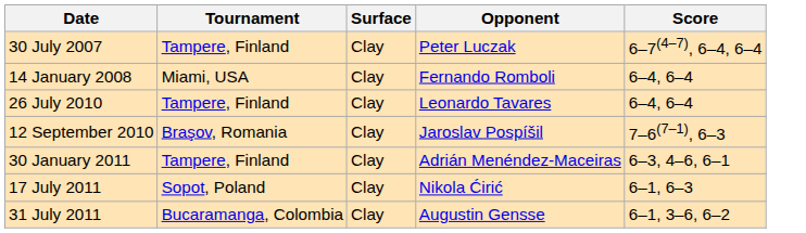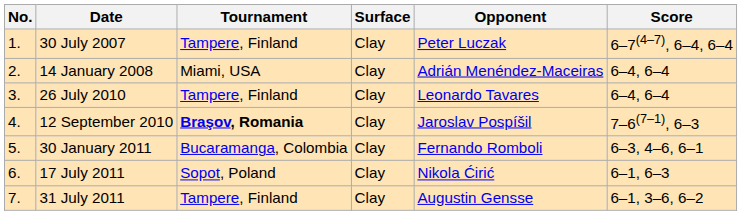 <table class="sortable wikitable" style=font-size:97%>
 <tr>
+<th>No.</th>
 <th>Date</th>
 <th>Tournament</th>
 <th>Surface</th>
 <th>Opponent</th>
 <th>Score</th>
 </tr>
 <tr style="background:moccasin;">
+<td>1.</td>
 <td>30 July 2007</td>
 <td><a href='#'>Tampere</a>, Finland</td>
 <td>Clay</td>
 <td> <a href='#'>Peter Luczak</a></td>
 <td>6–7<sup>(4–7)</sup>, 6–4, 6–4</td>
 </tr>
 <tr style="background:moccasin;">
+<td>2.</td>
 <td>14 January 2008</td>
 <td>Miami, USA</td>
 <td>Clay</td>
-<td> <a href='#'>Fernando Romboli</a></td>
+<td> <a href='#'>Adrián Menéndez-Maceiras</a></td>
 <td>6–4, 6–4</td>
 </tr>
 <tr style="background:moccasin;">
+<td>3.</td>
 <td>26 July 2010</td>
 <td><a href='#'>Tampere</a>, Finland</td>
 <td>Clay</td>
 <td> <a href='#'>Leonardo Tavares</a></td>
 <td>6–4, 6–4</td>
 </tr>
 <tr style="background:moccasin;">
+<td>4.</td>
 <td>12 September 2010</td>
-<td><a href='#'>Braşov</a>, Romania</td>
+<td><strong><a href='#'>Braşov</a>, Romania</strong></td>
 <td>Clay</td>
 <td> <a href='#'>Jaroslav Pospíšil</a></td>
 <td>7–6<sup>(7–1)</sup>, 6–3</td>
 </tr>
 <tr style="background:moccasin;">
+<td>5.</td>
 <td>30 January 2011</td>
-<td><a href='#'>Tampere</a>, Finland</td>
+<td><a href='#'>Bucaramanga</a>, Colombia</td>
 <td>Clay</td>
-<td> <a href='#'>Adrián Menéndez-Maceiras</a></td>
+<td> <a href='#'>Fernando Romboli</a></td>
 <td>6–3, 4–6, 6–1</td>
 </tr>
 <tr style="background:moccasin;">
+<td>6.</td>
 <td>17 July 2011</td>
 <td><a href='#'>Sopot</a>, Poland</td>
 <td>Clay</td>
 <td> <a href='#'>Nikola Ćirić</a></td>
 <td>6–1, 6–3</td>
 </tr>
 <tr style="background:moccasin;">
+<td>7.</td>
 <td>31 July 2011</td>
-<td><a href='#'>Bucaramanga</a>, Colombia</td>
+<td><a href='#'>Tampere</a>, Finland</td>
 <td>Clay</td>
 <td> <a href='#'>Augustin Gensse</a></td>
 <td>6–1, 3–6, 6–2</td>
 </tr>
 </table>
